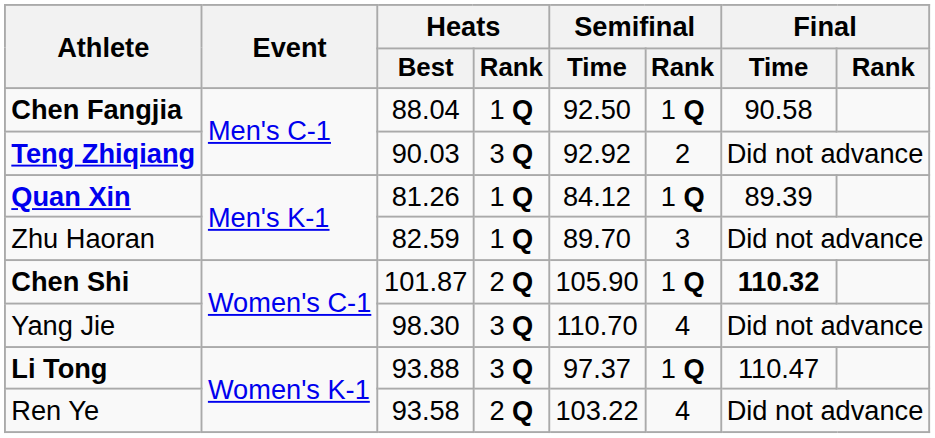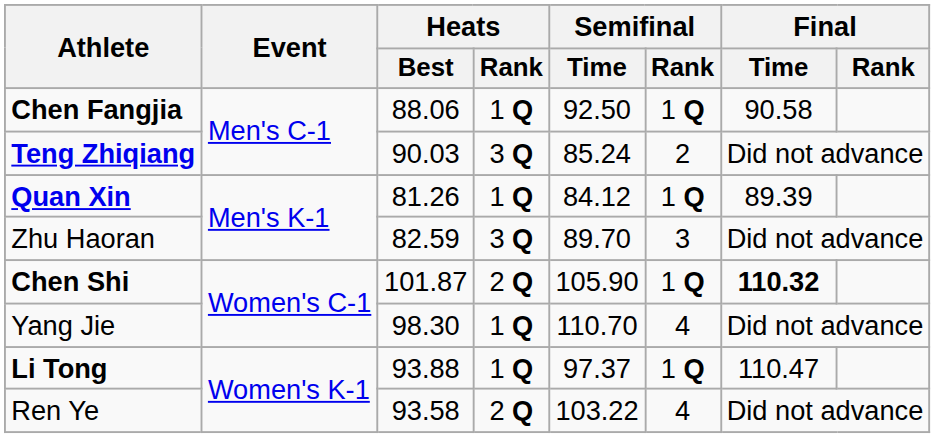 <table class=wikitable style=font-size:90%;text-align:center>
 <tr>
 <th rowspan=2>Athlete</th>
 <th rowspan=2>Event</th>
 <th colspan=2>Heats</th>
 <th colspan=2>Semifinal</th>
 <th colspan=2>Final</th>
 </tr>
 <tr style="font-size:95%">
 <th>Best</th>
 <th>Rank</th>
 <th>Time</th>
 <th>Rank</th>
 <th>Time</th>
 <th>Rank</th>
 </tr>
 <tr>
 <td align=left><strong>Chen Fangjia</strong></td>
 <td align=left rowspan=2><a href='#'>Men's C-1</a></td>
-<td>88.04</td>
+<td>88.06</td>
 <td>1 <strong>Q</strong></td>
 <td>92.50</td>
 <td>1 <strong>Q</strong></td>
 <td>90.58</td>
 <td></td>
 </tr>
 <tr>
 <td align=left><strong><a href='#'>Teng Zhiqiang</a></strong></td>
 <td>90.03</td>
 <td>3 <strong>Q</strong></td>
-<td>92.92</td>
+<td>85.24</td>
 <td>2</td>
 <td colspan=2>Did not advance</td>
 </tr>
 <tr>
 <td align=left><strong><a href='#'>Quan Xin</a></strong></td>
 <td align=left rowspan=2><a href='#'>Men's K-1</a></td>
 <td>81.26</td>
 <td>1 <strong>Q</strong></td>
 <td>84.12</td>
 <td>1 <strong>Q</strong></td>
 <td>89.39</td>
 <td></td>
 </tr>
 <tr>
 <td align=left>Zhu Haoran</td>
 <td>82.59</td>
-<td>1 <strong>Q</strong></td>
+<td>3 <strong>Q</strong></td>
 <td>89.70</td>
 <td>3</td>
 <td colspan=2>Did not advance</td>
 </tr>
 <tr>
 <td align=left><strong>Chen Shi</strong></td>
 <td align=left rowspan=2><a href='#'>Women's C-1</a></td>
 <td>101.87</td>
 <td>2 <strong>Q</strong></td>
 <td>105.90</td>
 <td>1 <strong>Q</strong></td>
 <td><strong>110.32</strong></td>
 <td></td>
 </tr>
 <tr>
 <td align=left>Yang Jie</td>
 <td>98.30</td>
-<td>3 <strong>Q</strong></td>
+<td>1 <strong>Q</strong></td>
 <td>110.70</td>
 <td>4</td>
 <td colspan=2>Did not advance</td>
 </tr>
 <tr>
 <td align=left><strong>Li Tong</strong></td>
 <td align=left rowspan=2><a href='#'>Women's K-1</a></td>
 <td>93.88</td>
-<td>3 <strong>Q</strong></td>
+<td>1 <strong>Q</strong></td>
 <td>97.37</td>
 <td>1 <strong>Q</strong></td>
 <td>110.47</td>
 <td></td>
 </tr>
 <tr>
 <td align=left>Ren Ye</td>
 <td>93.58</td>
 <td>2 <strong>Q</strong></td>
 <td>103.22</td>
 <td>4</td>
 <td colspan=2>Did not advance</td>
 </tr>
 </table>
